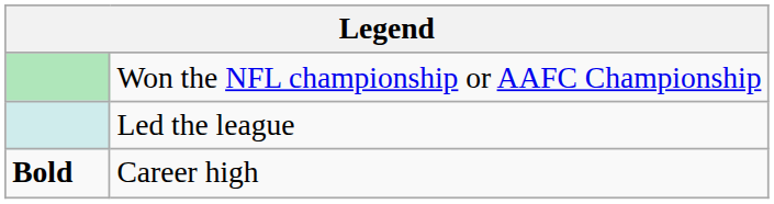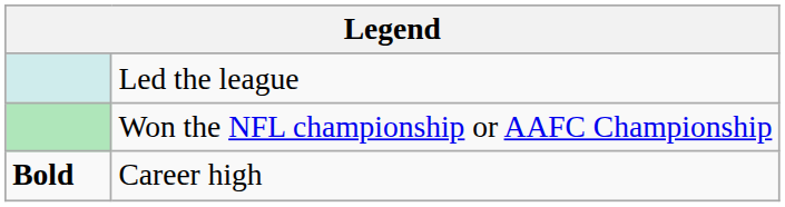 <table class="wikitable mw-collapsible">
 <tr>
 <th colspan="2">Legend</th>
+</tr>
+<tr>
+<td style="background:#cfecec; width:3em;"></td>
+<td>Led the league</td>
 </tr>
 <tr>
 <td style="background:#afe6ba; width:3em;"></td>
 <td>Won the <a href='#'>NFL championship</a> or <a href='#'>AAFC Championship</a></td>
 </tr>
 <tr>
-<td style="background:#cfecec; width:3em;"></td>
-<td>Led the league</td>
-</tr>
-<tr>
 <td><strong>Bold</strong></td>
 <td>Career high</td>
 </tr>
 </table>
